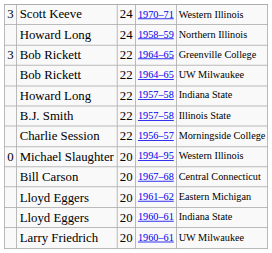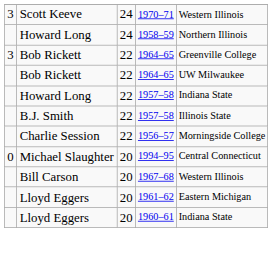 <table class="wikitable">
 <tr>
 </tr>
 <tr>
 <td>3</td>
 <td>Scott Keeve</td>
 <td>24</td>
 <td style="font-size:80%;"><a href='#'>1970–71</a></td>
 <td style="font-size:80%;">Western Illinois</td>
 </tr>
 <tr>
 <td></td>
 <td>Howard Long</td>
 <td>24</td>
 <td style="font-size:80%;"><a href='#'>1958–59</a></td>
 <td style="font-size:80%;">Northern Illinois</td>
 </tr>
 <tr>
 <td>3</td>
 <td>Bob Rickett</td>
 <td>22</td>
 <td style="font-size:80%;"><a href='#'>1964–65</a></td>
 <td style="font-size:80%;">Greenville College</td>
 </tr>
 <tr>
 <td></td>
 <td>Bob Rickett</td>
 <td>22</td>
 <td style="font-size:80%;"><a href='#'>1964–65</a></td>
 <td style="font-size:80%;">UW Milwaukee</td>
 </tr>
 <tr>
 <td></td>
 <td>Howard Long</td>
 <td>22</td>
 <td style="font-size:80%;"><a href='#'>1957–58</a></td>
 <td style="font-size:80%;">Indiana State</td>
 </tr>
 <tr>
 <td></td>
 <td>B.J. Smith</td>
 <td>22</td>
 <td style="font-size:80%;"><a href='#'>1957–58</a></td>
 <td style="font-size:80%;">Illinois State</td>
 </tr>
 <tr>
 <td></td>
 <td>Charlie Session</td>
 <td>22</td>
 <td style="font-size:80%;"><a href='#'>1956–57</a></td>
 <td style="font-size:80%;">Morningside College</td>
 </tr>
 <tr>
 <td>0</td>
 <td>Michael Slaughter</td>
 <td>20</td>
 <td style="font-size:80%;"><a href='#'>1994–95</a></td>
-<td style="font-size:80%;">Western Illinois</td>
+<td style="font-size:80%;">Central Connecticut</td>
 </tr>
 <tr>
 <td></td>
 <td>Bill Carson</td>
 <td>20</td>
 <td style="font-size:80%;"><a href='#'>1967–68</a></td>
-<td style="font-size:80%;">Central Connecticut</td>
+<td style="font-size:80%;">Western Illinois</td>
 </tr>
 <tr>
 <td></td>
 <td>Lloyd Eggers</td>
 <td>20</td>
 <td style="font-size:80%;"><a href='#'>1961–62</a></td>
 <td style="font-size:80%;">Eastern Michigan</td>
 </tr>
 <tr>
 <td></td>
 <td>Lloyd Eggers</td>
 <td>20</td>
 <td style="font-size:80%;"><a href='#'>1960–61</a></td>
 <td style="font-size:80%;">Indiana State</td>
 </tr>
-<tr>
-<td></td>
-<td>Larry Friedrich</td>
-<td>20</td>
-<td style="font-size:80%;"><a href='#'>1960–61</a></td>
-<td style="font-size:80%;">UW Milwaukee</td>
-</tr>
 </table>
